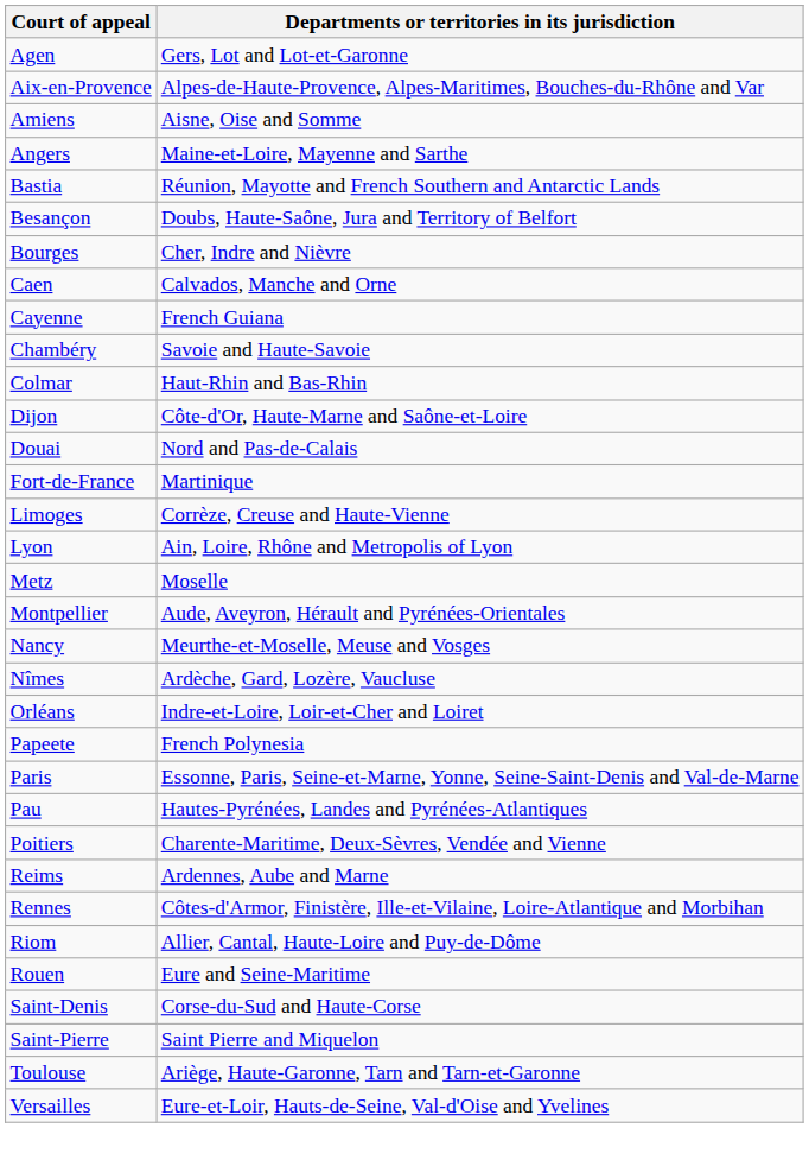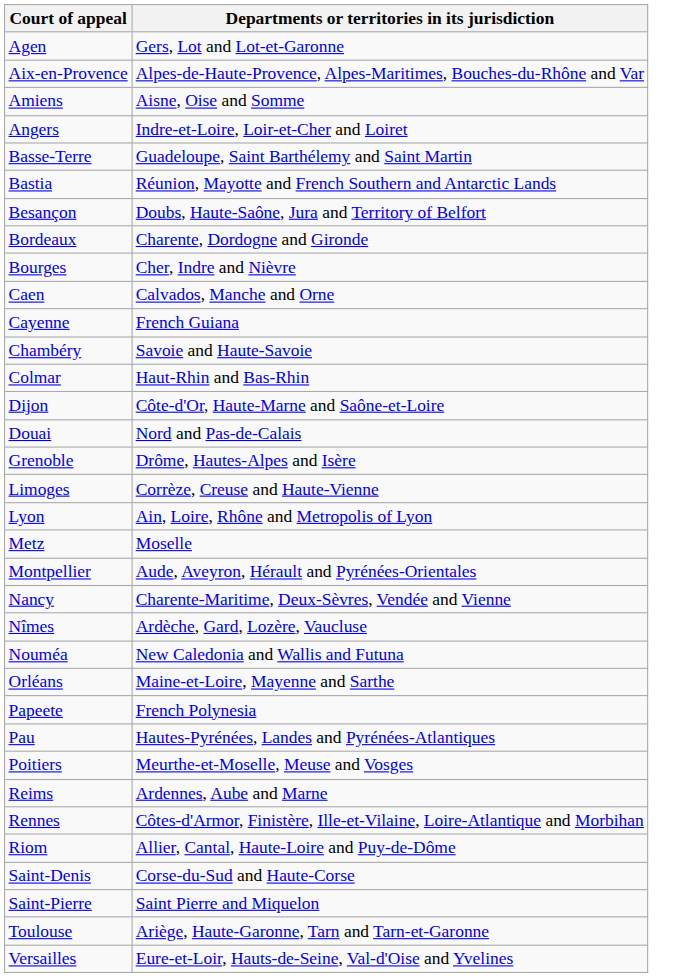 <table class="wikitable">
 <tr>
 <th>Court of appeal <br></th>
 <th>Departments or territories in its jurisdiction</th>
 </tr>
 <tr>
 <td><a href='#'>Agen</a></td>
 <td><a href='#'>Gers</a>, <a href='#'>Lot</a> and <a href='#'>Lot-et-Garonne</a></td>
 </tr>
 <tr>
 <td><a href='#'>Aix-en-Provence</a></td>
 <td><a href='#'>Alpes-de-Haute-Provence</a>, <a href='#'>Alpes-Maritimes</a>, <a href='#'>Bouches-du-Rhône</a> and <a href='#'>Var</a></td>
 </tr>
 <tr>
 <td><a href='#'>Amiens</a></td>
 <td><a href='#'>Aisne</a>, <a href='#'>Oise</a> and <a href='#'>Somme</a></td>
 </tr>
 <tr>
 <td><a href='#'>Angers</a></td>
-<td><a href='#'>Maine-et-Loire</a>, <a href='#'>Mayenne</a> and <a href='#'>Sarthe</a></td>
+<td><a href='#'>Indre-et-Loire</a>, <a href='#'>Loir-et-Cher</a> and <a href='#'>Loiret</a></td>
+</tr>
+<tr>
+<td><a href='#'>Basse-Terre</a></td>
+<td><a href='#'>Guadeloupe</a>, <a href='#'>Saint Barthélemy</a> and <a href='#'>Saint Martin</a></td>
 </tr>
 <tr>
 <td><a href='#'>Bastia</a></td>
 <td><a href='#'>Réunion</a>, <a href='#'>Mayotte</a> and <a href='#'>French Southern and Antarctic Lands</a></td>
 </tr>
 <tr>
 <td><a href='#'>Besançon</a></td>
 <td><a href='#'>Doubs</a>, <a href='#'>Haute-Saône</a>, <a href='#'>Jura</a> and <a href='#'>Territory of Belfort</a></td>
+</tr>
+<tr>
+<td><a href='#'>Bordeaux</a></td>
+<td><a href='#'>Charente</a>, <a href='#'>Dordogne</a> and <a href='#'>Gironde</a></td>
 </tr>
 <tr>
 <td><a href='#'>Bourges</a></td>
 <td><a href='#'>Cher</a>, <a href='#'>Indre</a> and <a href='#'>Nièvre</a></td>
 </tr>
 <tr>
 <td><a href='#'>Caen</a></td>
 <td><a href='#'>Calvados</a>, <a href='#'>Manche</a> and <a href='#'>Orne</a></td>
 </tr>
 <tr>
 <td><a href='#'>Cayenne</a></td>
 <td><a href='#'>French Guiana</a></td>
 </tr>
 <tr>
 <td><a href='#'>Chambéry</a></td>
 <td><a href='#'>Savoie</a> and <a href='#'>Haute-Savoie</a></td>
 </tr>
 <tr>
 <td><a href='#'>Colmar</a></td>
 <td><a href='#'>Haut-Rhin</a> and <a href='#'>Bas-Rhin</a></td>
 </tr>
 <tr>
 <td><a href='#'>Dijon</a></td>
 <td><a href='#'>Côte-d'Or</a>, <a href='#'>Haute-Marne</a> and <a href='#'>Saône-et-Loire</a></td>
 </tr>
 <tr>
 <td><a href='#'>Douai</a></td>
 <td><a href='#'>Nord</a> and <a href='#'>Pas-de-Calais</a></td>
 </tr>
 <tr>
-<td><a href='#'>Fort-de-France</a></td>
-<td><a href='#'>Martinique</a></td>
+<td><a href='#'>Grenoble</a></td>
+<td><a href='#'>Drôme</a>, <a href='#'>Hautes-Alpes</a> and <a href='#'>Isère</a></td>
 </tr>
 <tr>
 <td><a href='#'>Limoges</a></td>
 <td><a href='#'>Corrèze</a>, <a href='#'>Creuse</a> and <a href='#'>Haute-Vienne</a></td>
 </tr>
 <tr>
 <td><a href='#'>Lyon</a></td>
 <td><a href='#'>Ain</a>, <a href='#'>Loire</a>, <a href='#'>Rhône</a> and <a href='#'>Metropolis of Lyon</a></td>
 </tr>
 <tr>
 <td><a href='#'>Metz</a></td>
 <td><a href='#'>Moselle</a></td>
 </tr>
 <tr>
 <td><a href='#'>Montpellier</a></td>
 <td><a href='#'>Aude</a>, <a href='#'>Aveyron</a>, <a href='#'>Hérault</a> and <a href='#'>Pyrénées-Orientales</a></td>
 </tr>
 <tr>
 <td><a href='#'>Nancy</a></td>
-<td><a href='#'>Meurthe-et-Moselle</a>, <a href='#'>Meuse</a> and <a href='#'>Vosges</a></td>
+<td><a href='#'>Charente-Maritime</a>, <a href='#'>Deux-Sèvres</a>, <a href='#'>Vendée</a> and <a href='#'>Vienne</a></td>
 </tr>
 <tr>
 <td><a href='#'>Nîmes</a></td>
 <td><a href='#'>Ardèche</a>, <a href='#'>Gard</a>, <a href='#'>Lozère</a>, <a href='#'>Vaucluse</a></td>
 </tr>
 <tr>
+<td><a href='#'>Nouméa</a></td>
+<td><a href='#'>New Caledonia</a> and <a href='#'>Wallis and Futuna</a></td>
+</tr>
+<tr>
 <td><a href='#'>Orléans</a></td>
-<td><a href='#'>Indre-et-Loire</a>, <a href='#'>Loir-et-Cher</a> and <a href='#'>Loiret</a></td>
+<td><a href='#'>Maine-et-Loire</a>, <a href='#'>Mayenne</a> and <a href='#'>Sarthe</a></td>
 </tr>
 <tr>
 <td><a href='#'>Papeete</a></td>
 <td><a href='#'>French Polynesia</a></td>
-</tr>
-<tr>
-<td><a href='#'>Paris</a></td>
-<td><a href='#'>Essonne</a>, <a href='#'>Paris</a>, <a href='#'>Seine-et-Marne</a>, <a href='#'>Yonne</a>, <a href='#'>Seine-Saint-Denis</a> and <a href='#'>Val-de-Marne</a></td>
 </tr>
 <tr>
 <td><a href='#'>Pau</a></td>
 <td><a href='#'>Hautes-Pyrénées</a>, <a href='#'>Landes</a> and <a href='#'>Pyrénées-Atlantiques</a></td>
 </tr>
 <tr>
 <td><a href='#'>Poitiers</a></td>
-<td><a href='#'>Charente-Maritime</a>, <a href='#'>Deux-Sèvres</a>, <a href='#'>Vendée</a> and <a href='#'>Vienne</a></td>
+<td><a href='#'>Meurthe-et-Moselle</a>, <a href='#'>Meuse</a> and <a href='#'>Vosges</a></td>
 </tr>
 <tr>
 <td><a href='#'>Reims</a></td>
 <td><a href='#'>Ardennes</a>, <a href='#'>Aube</a> and <a href='#'>Marne</a></td>
 </tr>
 <tr>
 <td><a href='#'>Rennes</a></td>
 <td><a href='#'>Côtes-d'Armor</a>, <a href='#'>Finistère</a>, <a href='#'>Ille-et-Vilaine</a>, <a href='#'>Loire-Atlantique</a> and <a href='#'>Morbihan</a></td>
 </tr>
 <tr>
 <td><a href='#'>Riom</a></td>
 <td><a href='#'>Allier</a>, <a href='#'>Cantal</a>, <a href='#'>Haute-Loire</a> and <a href='#'>Puy-de-Dôme</a></td>
-</tr>
-<tr>
-<td><a href='#'>Rouen</a></td>
-<td><a href='#'>Eure</a> and <a href='#'>Seine-Maritime</a></td>
 </tr>
 <tr>
 <td><a href='#'>Saint-Denis</a></td>
 <td><a href='#'>Corse-du-Sud</a> and <a href='#'>Haute-Corse</a></td>
 </tr>
 <tr>
 <td><a href='#'>Saint-Pierre</a></td>
 <td><a href='#'>Saint Pierre and Miquelon</a></td>
 </tr>
 <tr>
 <td><a href='#'>Toulouse</a></td>
 <td><a href='#'>Ariège</a>, <a href='#'>Haute-Garonne</a>, <a href='#'>Tarn</a> and <a href='#'>Tarn-et-Garonne</a></td>
 </tr>
 <tr>
 <td><a href='#'>Versailles</a></td>
 <td><a href='#'>Eure-et-Loir</a>, <a href='#'>Hauts-de-Seine</a>, <a href='#'>Val-d'Oise</a> and <a href='#'>Yvelines</a></td>
 </tr>
 </table>
